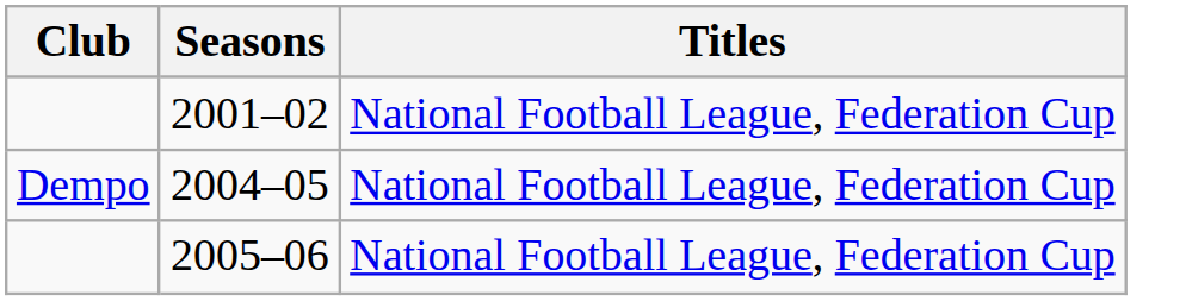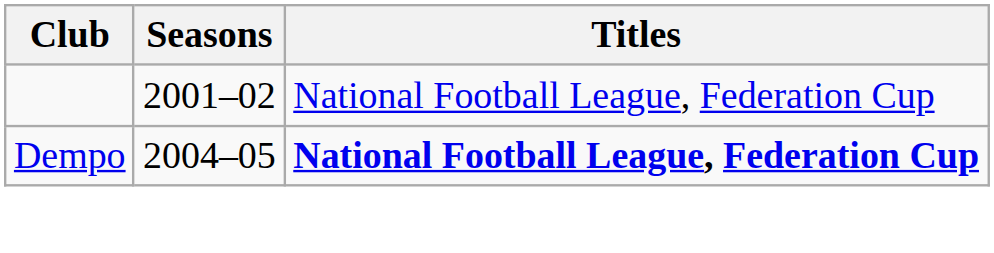 <table class="wikitable sortable">
 <tr>
 <th>Club</th>
 <th>Seasons</th>
 <th>Titles</th>
 </tr>
 <tr>
 <td></td>
 <td>2001–02</td>
 <td><a href='#'>National Football League</a>, <a href='#'>Federation Cup</a></td>
 </tr>
 <tr>
 <td><a href='#'>Dempo</a></td>
 <td>2004–05</td>
-<td><a href='#'>National Football League</a>, <a href='#'>Federation Cup</a></td>
-</tr>
-<tr>
-<td></td>
-<td>2005–06</td>
-<td><a href='#'>National Football League</a>, <a href='#'>Federation Cup</a></td>
+<td><strong><a href='#'>National Football League</a>, <a href='#'>Federation Cup</a></strong></td>
 </tr>
 </table>
